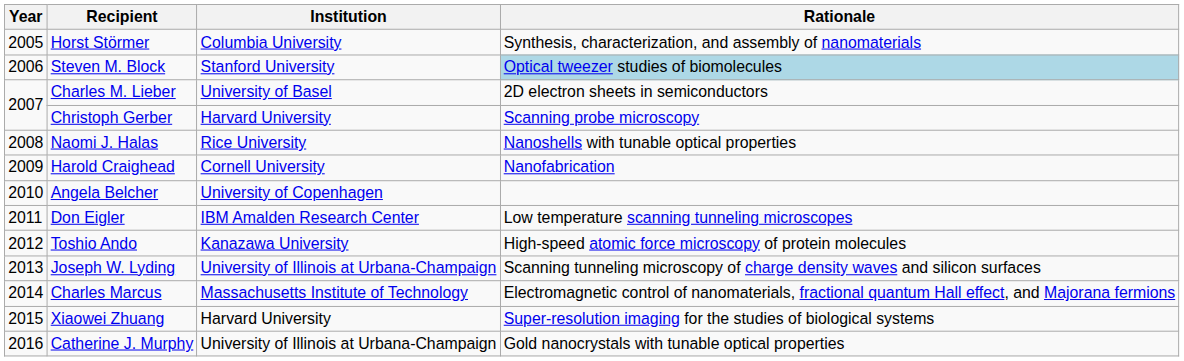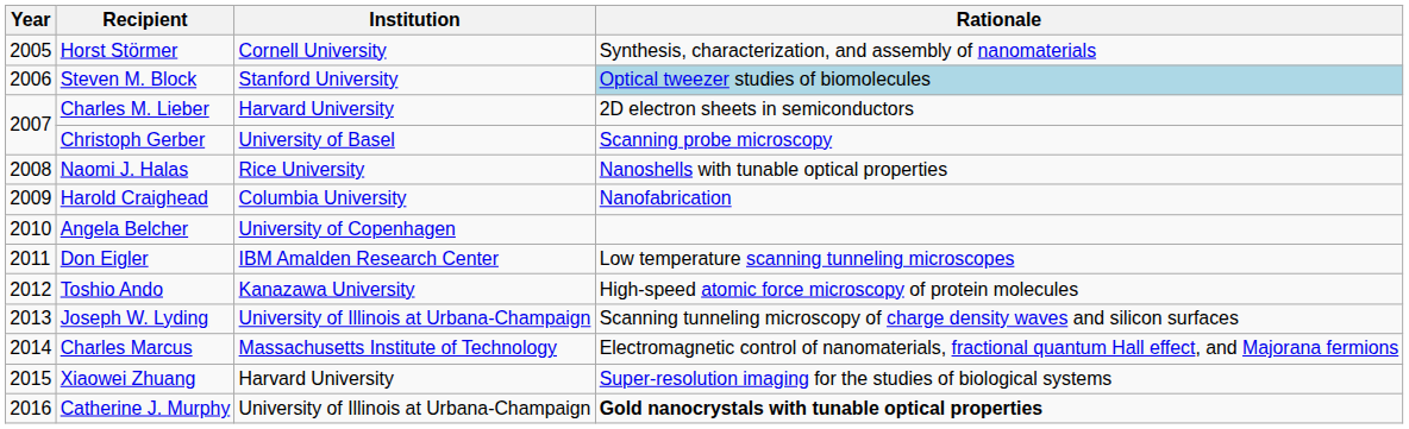 <table class="wikitable">
 <tr>
 <th>Year</th>
 <th>Recipient</th>
 <th>Institution</th>
 <th>Rationale</th>
 </tr>
 <tr>
 <td>2005</td>
 <td><a href='#'>Horst Störmer</a></td>
-<td><a href='#'>Columbia University</a></td>
+<td><a href='#'>Cornell University</a></td>
 <td>Synthesis, characterization, and assembly of <a href='#'>nanomaterials</a></td>
 </tr>
 <tr>
 <td>2006</td>
 <td><a href='#'>Steven M. Block</a></td>
 <td><a href='#'>Stanford University</a></td>
 <td style="background: lightblue;"><a href='#'>Optical tweezer</a> studies of biomolecules</td>
 </tr>
 <tr>
 <td rowspan="2">2007</td>
 <td><a href='#'>Charles M. Lieber</a></td>
-<td><a href='#'>University of Basel</a></td>
+<td><a href='#'>Harvard University</a></td>
 <td>2D electron sheets in semiconductors</td>
 </tr>
 <tr>
 <td><a href='#'>Christoph Gerber</a></td>
-<td><a href='#'>Harvard University</a></td>
+<td><a href='#'>University of Basel</a></td>
 <td><a href='#'>Scanning probe microscopy</a></td>
 </tr>
 <tr>
 <td>2008</td>
 <td><a href='#'>Naomi J. Halas</a></td>
 <td><a href='#'>Rice University</a></td>
 <td><a href='#'>Nanoshells</a> with tunable optical properties</td>
 </tr>
 <tr>
 <td>2009</td>
 <td><a href='#'>Harold Craighead</a></td>
-<td><a href='#'>Cornell University</a></td>
+<td><a href='#'>Columbia University</a></td>
 <td><a href='#'>Nanofabrication</a></td>
 </tr>
 <tr>
 <td>2010</td>
 <td><a href='#'>Angela Belcher</a></td>
 <td><a href='#'>University of Copenhagen</a></td>
 <td></td>
 </tr>
 <tr>
 <td>2011</td>
 <td><a href='#'>Don Eigler</a></td>
 <td><a href='#'>IBM Amalden Research Center</a></td>
 <td>Low temperature <a href='#'>scanning tunneling microscopes</a></td>
 </tr>
 <tr>
 <td>2012</td>
 <td><a href='#'>Toshio Ando</a></td>
 <td><a href='#'>Kanazawa University</a></td>
 <td>High-speed <a href='#'>atomic force microscopy</a> of protein molecules</td>
 </tr>
 <tr>
 <td>2013</td>
 <td><a href='#'>Joseph W. Lyding</a></td>
 <td><a href='#'>University of Illinois at Urbana-Champaign</a></td>
 <td>Scanning tunneling microscopy of <a href='#'>charge density waves</a> and silicon surfaces</td>
 </tr>
 <tr>
 <td>2014</td>
 <td><a href='#'>Charles Marcus</a></td>
 <td><a href='#'>Massachusetts Institute of Technology</a></td>
 <td>Electromagnetic control of nanomaterials, <a href='#'>fractional quantum Hall effect</a>, and <a href='#'>Majorana fermions</a></td>
 </tr>
 <tr>
 <td>2015</td>
 <td><a href='#'>Xiaowei Zhuang</a></td>
 <td>Harvard University</td>
 <td><a href='#'>Super-resolution imaging</a> for the studies of biological systems</td>
 </tr>
 <tr>
 <td>2016</td>
 <td><a href='#'>Catherine J. Murphy</a></td>
 <td>University of Illinois at Urbana-Champaign</td>
-<td>Gold nanocrystals with tunable optical properties</td>
+<td><strong>Gold nanocrystals with tunable optical properties</strong></td>
 </tr>
 </table>
